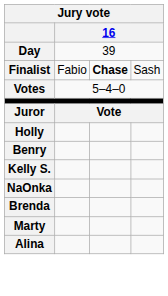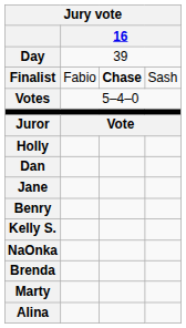 <table class="wikitable" style="text-align:center">
 <tr>
 <th colspan="4">Jury vote</th>
 </tr>
 <tr>
 <th></th>
 <th colspan=3><a href='#'>16</a></th>
 </tr>
 <tr>
 <th>Day</th>
 <td colspan=3>39</td>
 </tr>
 <tr>
 <th>Finalist</th>
 <td>Fabio</td>
 <td><strong>Chase</strong></td>
 <td>Sash</td>
 </tr>
 <tr>
 <th>Votes</th>
 <td colspan=3>5–4–0</td>
 </tr>
 <tr>
 <td colspan="4" bgcolor="black"></td>
 </tr>
 <tr>
 <th>Juror</th>
 <th colspan="3">Vote</th>
 </tr>
 <tr>
 <th>Holly</th>
+<td></td>
+<td></td>
+<td></td>
+</tr>
+<tr>
+<th>Dan</th>
+<td></td>
+<td></td>
+<td></td>
+</tr>
+<tr>
+<th>Jane</th>
 <td></td>
 <td></td>
 <td></td>
 </tr>
 <tr>
 <th>Benry</th>
 <td></td>
 <td></td>
 <td></td>
 </tr>
 <tr>
 <th>Kelly S.</th>
 <td></td>
 <td></td>
 <td></td>
 </tr>
 <tr>
 <th>NaOnka</th>
 <td></td>
 <td></td>
 <td></td>
 </tr>
 <tr>
 <th>Brenda</th>
 <td></td>
 <td></td>
 <td></td>
 </tr>
 <tr>
 <th>Marty</th>
 <td></td>
 <td></td>
 <td></td>
 </tr>
 <tr>
 <th>Alina</th>
 <td></td>
 <td></td>
 <td></td>
 </tr>
 </table>
